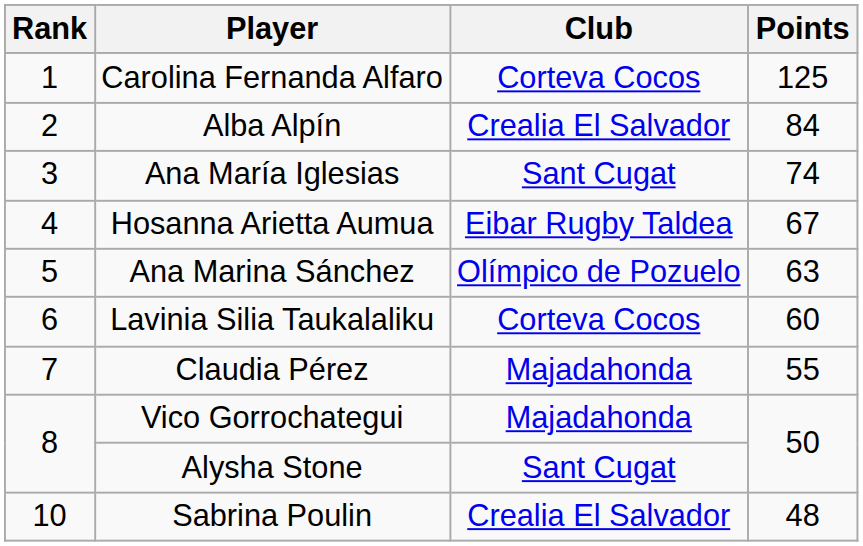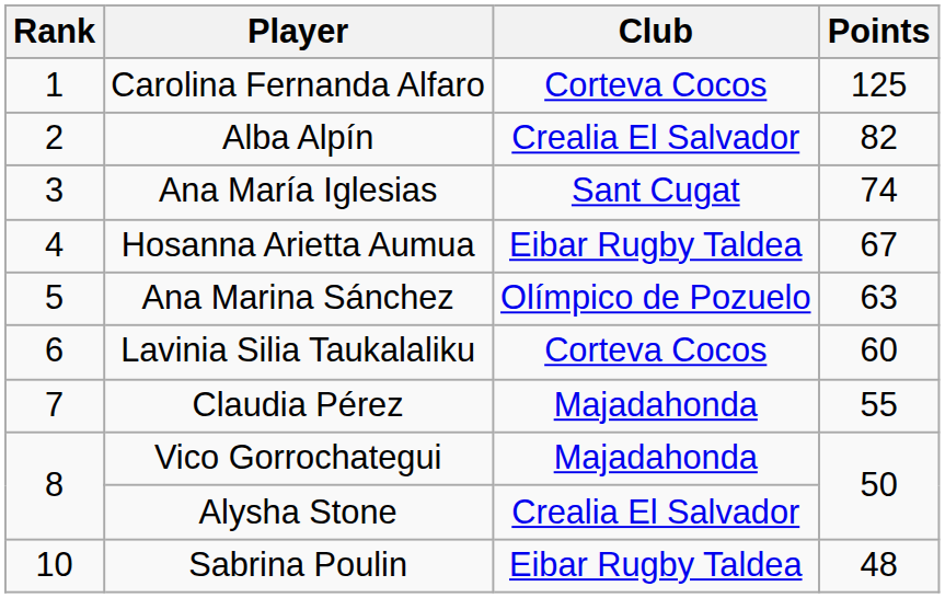 <table class="wikitable" style="text-align:center">
 <tr>
 <th>Rank</th>
 <th>Player</th>
 <th>Club</th>
 <th style="width:50px;">Points</th>
 </tr>
 <tr>
 <td>1</td>
 <td> Carolina Fernanda Alfaro</td>
 <td><a href='#'>Corteva Cocos</a></td>
 <td>125</td>
 </tr>
 <tr>
 <td>2</td>
 <td> Alba Alpín</td>
 <td><a href='#'>Crealia El Salvador</a></td>
-<td>84</td>
+<td>82</td>
 </tr>
 <tr>
 <td>3</td>
 <td> Ana María Iglesias</td>
 <td><a href='#'>Sant Cugat</a></td>
 <td>74</td>
 </tr>
 <tr>
 <td>4</td>
 <td> Hosanna Arietta Aumua</td>
 <td><a href='#'>Eibar Rugby Taldea</a></td>
 <td>67</td>
 </tr>
 <tr>
 <td>5</td>
 <td> Ana Marina Sánchez</td>
 <td><a href='#'>Olímpico de Pozuelo</a></td>
 <td>63</td>
 </tr>
 <tr>
 <td>6</td>
 <td> Lavinia Silia Taukalaliku</td>
 <td><a href='#'>Corteva Cocos</a></td>
 <td>60</td>
 </tr>
 <tr>
 <td>7</td>
 <td> Claudia Pérez</td>
 <td><a href='#'>Majadahonda</a></td>
 <td>55</td>
 </tr>
 <tr>
 <td rowspan=2>8</td>
 <td> Vico Gorrochategui</td>
 <td><a href='#'>Majadahonda</a></td>
 <td rowspan=2>50</td>
 </tr>
 <tr>
 <td> Alysha Stone</td>
-<td><a href='#'>Sant Cugat</a></td>
+<td><a href='#'>Crealia El Salvador</a></td>
 </tr>
 <tr>
 <td>10</td>
 <td> Sabrina Poulin</td>
-<td><a href='#'>Crealia El Salvador</a></td>
+<td><a href='#'>Eibar Rugby Taldea</a></td>
 <td>48</td>
 </tr>
 </table>
